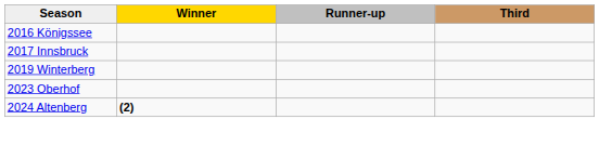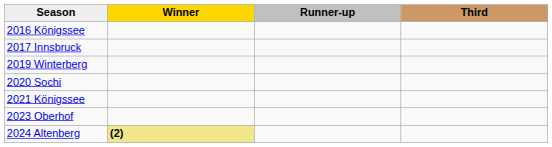 <table class="wikitable sortable" style="width:800px;">
 <tr>
 <th style="width:19%; background:#efefef;">Season</th>
 <th style="width:27%; background:gold">Winner</th>
 <th style="width:27%; background:silver">Runner-up</th>
 <th style="width:27%; background:#CC9966">Third</th>
 </tr>
 <tr>
 <td><a href='#'>2016 Königssee</a></td>
 <td></td>
 <td></td>
 <td></td>
 </tr>
 <tr>
 <td><a href='#'>2017 Innsbruck</a></td>
 <td></td>
 <td></td>
 <td></td>
 </tr>
 <tr>
 <td><a href='#'>2019 Winterberg</a></td>
 <td></td>
 <td></td>
 <td></td>
 </tr>
 <tr>
+<td><a href='#'>2020 Sochi</a></td>
+<td></td>
+<td></td>
+<td></td>
+</tr>
+<tr>
+<td><a href='#'>2021 Königssee</a></td>
+<td></td>
+<td></td>
+<td></td>
+</tr>
+<tr>
 <td><a href='#'>2023 Oberhof</a></td>
 <td></td>
 <td></td>
 <td></td>
 </tr>
 <tr>
 <td><a href='#'>2024 Altenberg</a></td>
-<td> <strong>(2)</strong></td>
+<td style="background: khaki;"> <strong>(2)</strong></td>
 <td></td>
 <td></td>
 </tr>
 </table>
